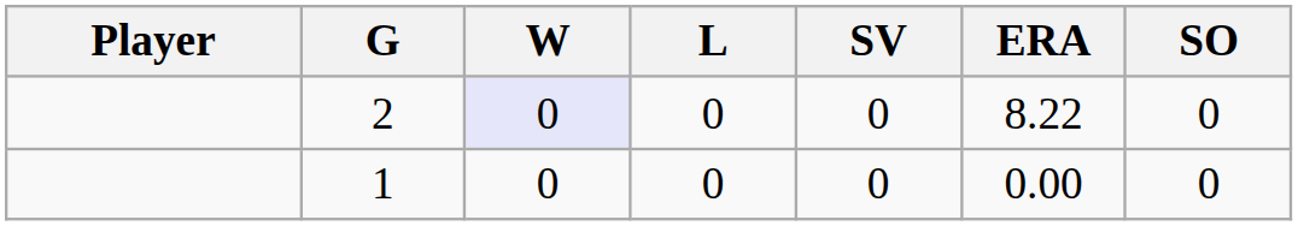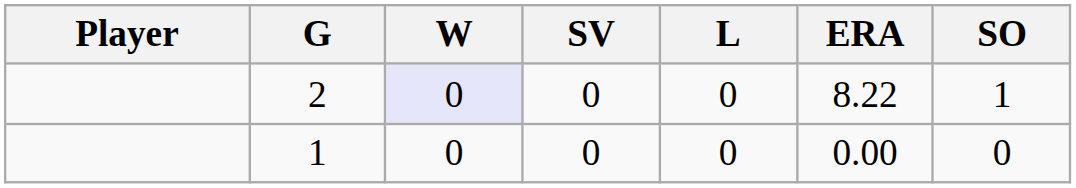 <table class="wikitable sortable">
 <tr>
 <th bgcolor="#DDDDFF" width="16%">Player</th>
 <th bgcolor="#DDDDFF" width="9%">G</th>
 <th bgcolor="#DDDDFF" width="9%">W</th>
+<th bgcolor="#DDDDFF" width="9%">SV</th>
 <th bgcolor="#DDDDFF" width="9%">L</th>
-<th bgcolor="#DDDDFF" width="9%">SV</th>
 <th bgcolor="#DDDDFF" width="9%">ERA</th>
 <th bgcolor="#DDDDFF" width="9%">SO</th>
 </tr>
 <tr align="center">
 <td></td>
 <td>2</td>
 <td style="background: lavender;">0</td>
 <td>0</td>
 <td>0</td>
 <td>8.22</td>
-<td>0</td>
+<td>1</td>
 </tr>
 <tr align="center">
 <td></td>
 <td>1</td>
 <td>0</td>
 <td>0</td>
 <td>0</td>
 <td>0.00</td>
 <td>0</td>
 </tr>
 </table>
